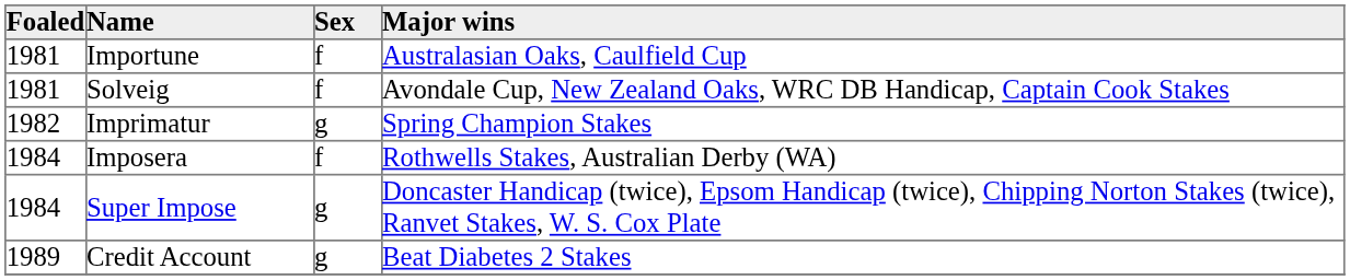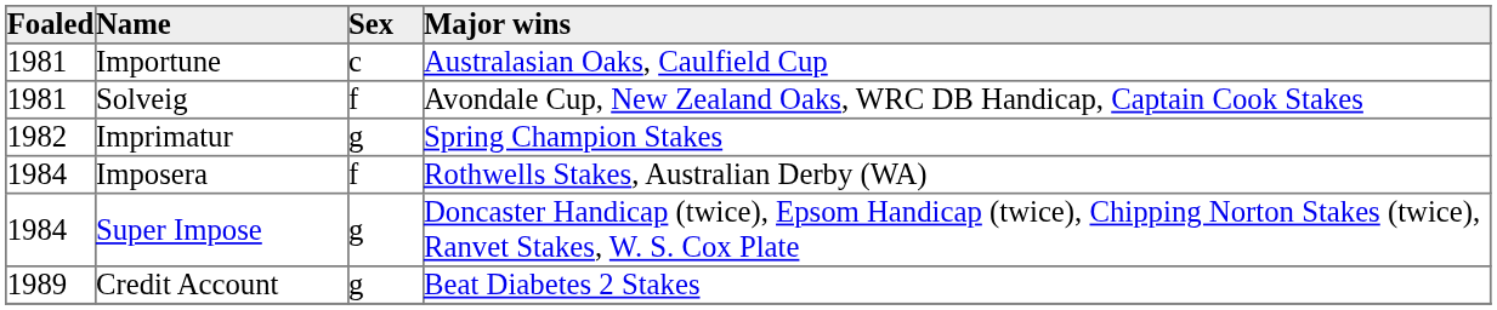 <table border="1" cellpadding="0" style="border-collapse: collapse; font-size:90%">
 <tr bgcolor="#eeeeee">
 <td width="35px"><strong>Foaled</strong></td>
 <td width="120px"><strong>Name</strong></td>
 <td width="35px"><strong>Sex</strong></td>
 <td width="510px"><strong>Major wins</strong></td>
 </tr>
 <tr>
 <td>1981</td>
 <td>Importune</td>
-<td>f</td>
+<td>c</td>
 <td><a href='#'>Australasian Oaks</a>, <a href='#'>Caulfield Cup</a></td>
 </tr>
 <tr>
 <td>1981</td>
 <td>Solveig</td>
 <td>f</td>
 <td>Avondale Cup, <a href='#'>New Zealand Oaks</a>, WRC DB Handicap, <a href='#'>Captain Cook Stakes</a></td>
 </tr>
 <tr>
 <td>1982</td>
 <td>Imprimatur</td>
 <td>g</td>
 <td><a href='#'>Spring Champion Stakes</a></td>
 </tr>
 <tr>
 <td>1984</td>
 <td>Imposera</td>
 <td>f</td>
 <td><a href='#'>Rothwells Stakes</a>, Australian Derby (WA)</td>
 </tr>
 <tr>
 <td>1984</td>
 <td><a href='#'>Super Impose</a></td>
 <td>g</td>
 <td><a href='#'>Doncaster Handicap</a> (twice), <a href='#'>Epsom Handicap</a> (twice), <a href='#'>Chipping Norton Stakes</a> (twice), <a href='#'>Ranvet Stakes</a>, <a href='#'>W. S. Cox Plate</a></td>
 </tr>
 <tr>
 <td>1989</td>
 <td>Credit Account</td>
 <td>g</td>
 <td><a href='#'>Beat Diabetes 2 Stakes</a></td>
 </tr>
 <tr>
 </tr>
 </table>
